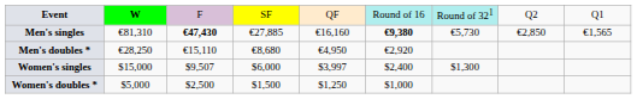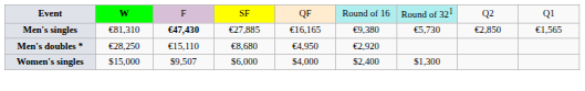 <table class=wikitable style=font-size:90%;text-align:center>
 <tr>
 <td style="width:130px; background:#dfe2e9;"><strong>Event</strong></td>
 <td style="width:80px; background:lime;"><strong>W</strong></td>
 <td style="width:85px; background:thistle;">F</td>
 <td style="width:85px; background:#ff0;">SF</td>
 <td style="width:85px; background:#ffebcd;">QF</td>
 <td style="width:85px; background:#afeeee;">Round of 16</td>
 <td style="width:85px; background:#afeeee;">Round of 32<sup>1</sup></td>
 <td width=85>Q2</td>
 <td width=85>Q1</td>
 </tr>
 <tr>
 <td style="background:#dfe2e9;"><strong>Men's singles</strong></td>
 <td>€81,310</td>
 <td><strong>€47,430</strong></td>
 <td>€27,885</td>
-<td>€16,160</td>
-<td><strong>€9,380</strong></td>
+<td>€16,165</td>
+<td>€9,380</td>
 <td>€5,730</td>
 <td>€2,850</td>
 <td>€1,565</td>
 </tr>
 <tr>
 <td style="background:#dfe2e9;"><strong>Men's doubles *</strong></td>
 <td>€28,250</td>
 <td>€15,110</td>
 <td>€8,680</td>
 <td>€4,950</td>
 <td>€2,920</td>
 <td></td>
 <td></td>
 <td></td>
 </tr>
 <tr>
 <td style="background:#dfe2e9;"><strong>Women's singles</strong></td>
 <td>$15,000</td>
 <td>$9,507</td>
 <td>$6,000</td>
-<td>$3,997</td>
+<td>$4,000</td>
 <td>$2,400</td>
 <td>$1,300</td>
 <td></td>
 <td></td>
 </tr>
-<tr>
-<td style="background:#dfe2e9;"><strong>Women's doubles *</strong></td>
-<td>$5,000</td>
-<td>$2,500</td>
-<td>$1,500</td>
-<td>$1,250</td>
-<td>$1,000</td>
-<td></td>
-<td></td>
-<td></td>
-</tr>
 </table>
